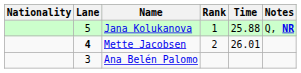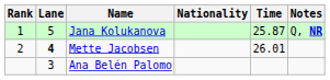 <table class='wikitable sortable' style='text-align:center'>
 <tr bgcolor=ccffcc>
-<th>Nationality</th>
+<th>Rank</th>
 <th>Lane</th>
 <th>Name</th>
-<th>Rank</th>
+<th>Nationality</th>
 <th>Time</th>
 <th>Notes</th>
 </tr>
 <tr bgcolor=ccffcc>
-<td align=left></td>
+<td>1</td>
 <td>5</td>
 <td align=left><a href='#'>Jana Kolukanova</a></td>
-<td>1</td>
-<td>25.88</td>
+<td align=left></td>
+<td>25.87</td>
 <td>Q, <strong><a href='#'>NR</a></strong></td>
 </tr>
 <tr>
-<td align=left></td>
+<td>2</td>
 <td><strong>4</strong></td>
 <td align=left><a href='#'>Mette Jacobsen</a></td>
-<td>2</td>
+<td align=left></td>
 <td>26.01</td>
 <td></td>
 </tr>
 <tr>
-<td align=left></td>
+<td></td>
 <td>3</td>
 <td align=left><a href='#'>Ana Belén Palomo</a></td>
-<td></td>
+<td align=left></td>
 <td></td>
 <td></td>
 </tr>
 </table>
